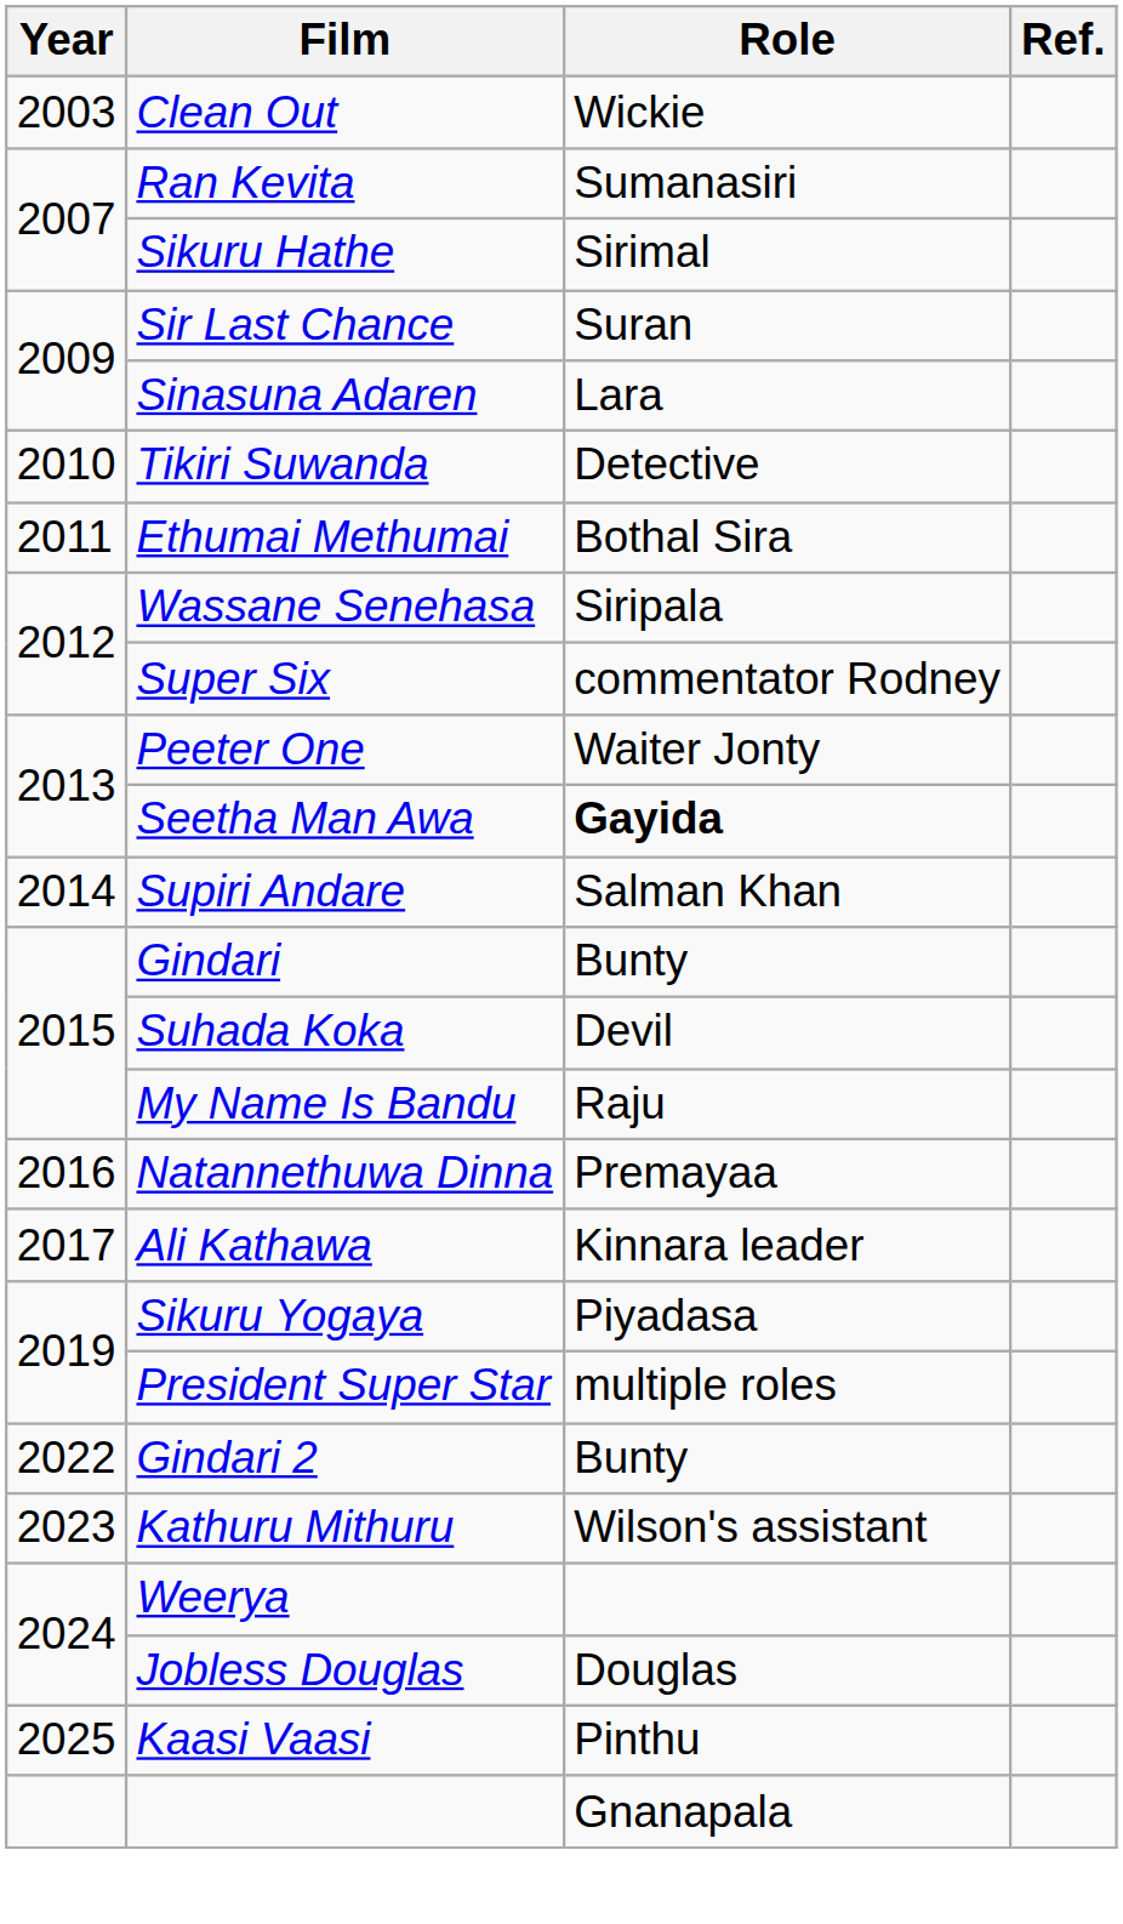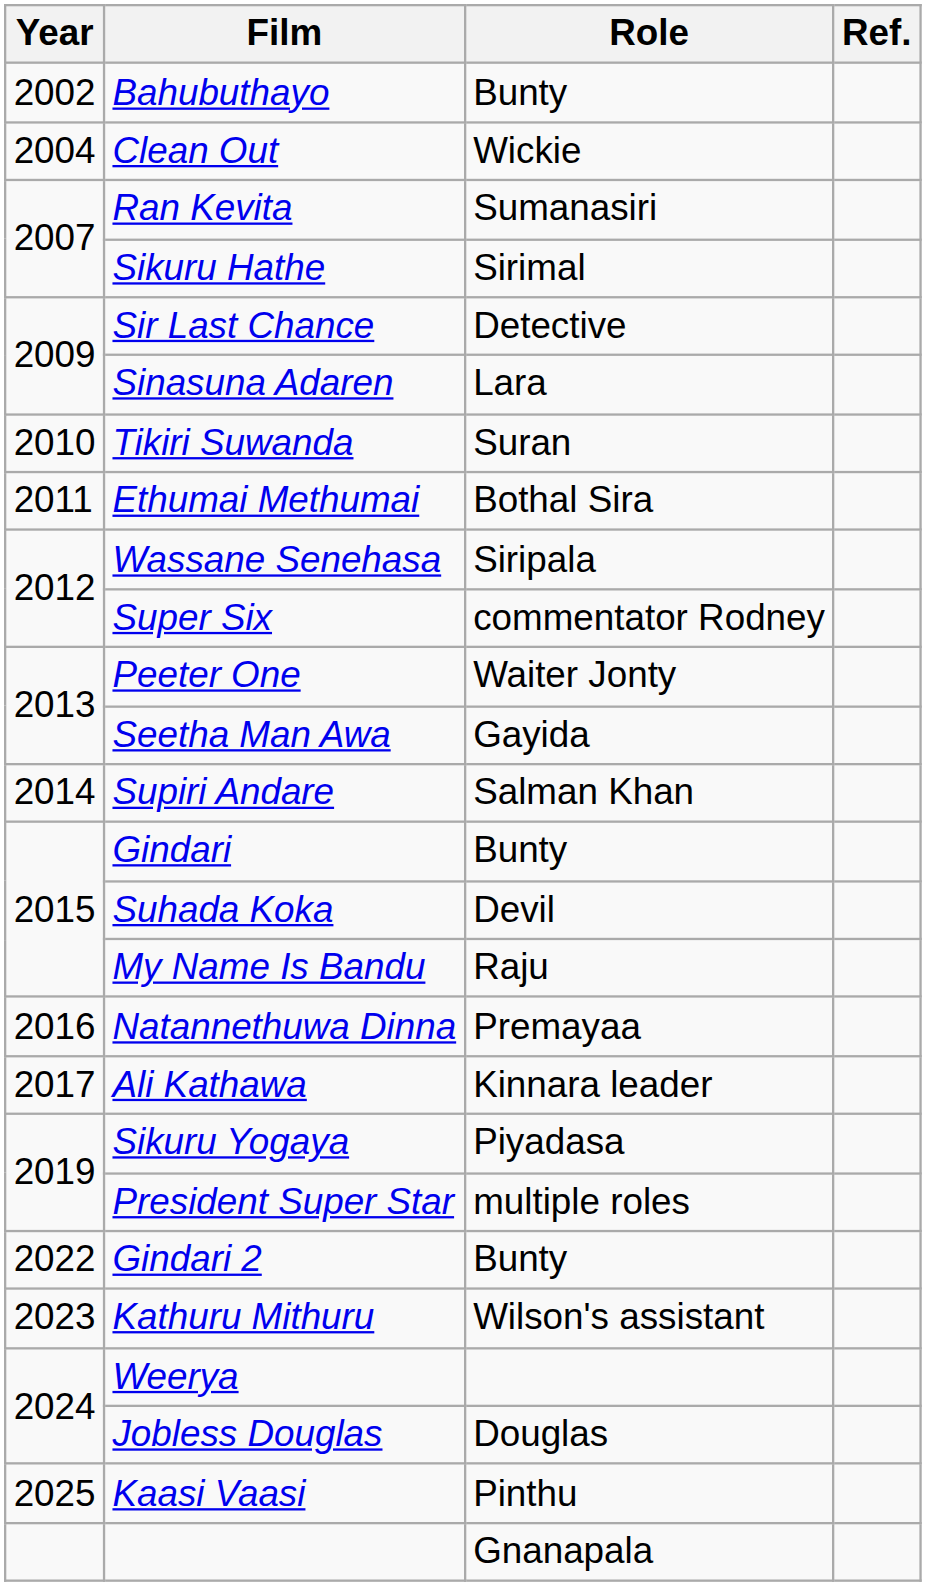 <table class="wikitable">
 <tr>
 <th>Year</th>
 <th>Film</th>
 <th>Role</th>
 <th>Ref.</th>
 </tr>
 <tr>
-<td>2003</td>
+<td>2002</td>
+<td><em><a href='#'>Bahubuthayo</a></em></td>
+<td>Bunty</td>
+<td></td>
+</tr>
+<tr>
+<td>2004</td>
 <td><em><a href='#'>Clean Out</a></em></td>
 <td>Wickie</td>
 <td></td>
 </tr>
 <tr>
 <td rowspan=2>2007</td>
 <td><em><a href='#'>Ran Kevita</a></em></td>
 <td>Sumanasiri</td>
 <td></td>
 </tr>
 <tr>
 <td><em><a href='#'>Sikuru Hathe</a></em></td>
 <td>Sirimal</td>
 <td></td>
 </tr>
 <tr>
 <td rowspan=2>2009</td>
 <td><em><a href='#'>Sir Last Chance</a></em></td>
-<td>Suran</td>
+<td>Detective</td>
 <td></td>
 </tr>
 <tr>
 <td><em><a href='#'>Sinasuna Adaren</a></em></td>
 <td>Lara</td>
 <td></td>
 </tr>
 <tr>
 <td>2010</td>
 <td><em><a href='#'>Tikiri Suwanda</a></em></td>
-<td>Detective</td>
+<td>Suran</td>
 <td></td>
 </tr>
 <tr>
 <td>2011</td>
 <td><em><a href='#'>Ethumai Methumai</a></em></td>
 <td>Bothal Sira</td>
 <td></td>
 </tr>
 <tr>
 <td rowspan=2>2012</td>
 <td><em><a href='#'>Wassane Senehasa</a></em></td>
 <td>Siripala</td>
 <td></td>
 </tr>
 <tr>
 <td><em><a href='#'>Super Six</a></em></td>
 <td>commentator Rodney</td>
 <td></td>
 </tr>
 <tr>
 <td rowspan=2>2013</td>
 <td><em><a href='#'>Peeter One</a></em></td>
 <td>Waiter Jonty</td>
 <td></td>
 </tr>
 <tr>
 <td><em><a href='#'>Seetha Man Awa</a></em></td>
-<td><strong>Gayida</strong></td>
+<td>Gayida</td>
 <td></td>
 </tr>
 <tr>
 <td>2014</td>
 <td><em><a href='#'>Supiri Andare</a></em></td>
 <td>Salman Khan</td>
 <td></td>
 </tr>
 <tr>
 <td rowspan=3>2015</td>
 <td><em><a href='#'>Gindari</a></em></td>
 <td>Bunty</td>
 <td></td>
 </tr>
 <tr>
 <td><em><a href='#'>Suhada Koka</a></em></td>
 <td>Devil</td>
 <td></td>
 </tr>
 <tr>
 <td><em><a href='#'>My Name Is Bandu</a></em></td>
 <td>Raju</td>
 <td></td>
 </tr>
 <tr>
 <td>2016</td>
 <td><em><a href='#'>Natannethuwa Dinna</a></em></td>
 <td>Premayaa</td>
 <td></td>
 </tr>
 <tr>
 <td>2017</td>
 <td><em><a href='#'>Ali Kathawa</a></em></td>
 <td>Kinnara leader</td>
 <td></td>
 </tr>
 <tr>
 <td rowspan=2>2019</td>
 <td><em><a href='#'>Sikuru Yogaya</a></em></td>
 <td>Piyadasa</td>
 <td></td>
 </tr>
 <tr>
 <td><em><a href='#'>President Super Star</a></em></td>
 <td>multiple roles</td>
 <td></td>
 </tr>
 <tr>
 <td>2022</td>
 <td><em><a href='#'>Gindari 2</a></em></td>
 <td>Bunty</td>
 <td></td>
 </tr>
 <tr>
 <td>2023</td>
 <td><em><a href='#'>Kathuru Mithuru</a></em></td>
 <td>Wilson's assistant</td>
 <td></td>
 </tr>
 <tr>
 <td rowspan=2>2024</td>
 <td><em><a href='#'>Weerya</a></em></td>
 <td></td>
 <td></td>
 </tr>
 <tr>
 <td><em><a href='#'>Jobless Douglas</a></em></td>
 <td>Douglas</td>
 <td></td>
 </tr>
 <tr>
 <td>2025</td>
 <td><em><a href='#'>Kaasi Vaasi</a></em></td>
 <td>Pinthu</td>
 <td></td>
 </tr>
 <tr>
 <td></td>
 <td></td>
 <td>Gnanapala</td>
 <td></td>
 </tr>
 </table>
